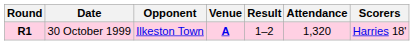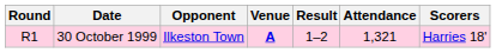 <table class= "wikitable " style="font-size:100%; text-align:center">
 <tr>
 <th>Round</th>
 <th>Date</th>
 <th>Opponent</th>
 <th>Venue</th>
 <th>Result</th>
 <th>Attendance</th>
 <th>Scorers</th>
 </tr>
 <tr style="background: #ffd0e3;">
-<td><strong>R1</strong></td>
+<td>R1</td>
 <td>30 October 1999</td>
 <td><a href='#'>Ilkeston Town</a></td>
 <td><strong><a href='#'>A</a></strong></td>
 <td>1–2</td>
-<td>1,320</td>
+<td>1,321</td>
 <td><a href='#'>Harries</a> 18'</td>
 </tr>
 </table>
